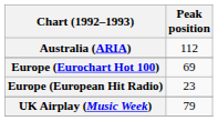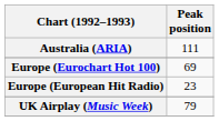 <table class="wikitable sortable plainrowheaders" style="text-align:center">
 <tr>
 <th scope="col">Chart (1992–1993)</th>
 <th scope="col">Peak<br>position</th>
 </tr>
 <tr>
 <th scope="row">Australia (<a href='#'>ARIA</a>)</th>
-<td>112</td>
+<td>111</td>
 </tr>
 <tr>
 </tr>
 <tr>
 </tr>
 <tr>
 <th scope="row">Europe (<a href='#'>Eurochart Hot 100</a>)</th>
 <td>69</td>
 </tr>
 <tr>
 <th scope="row">Europe (European Hit Radio)</th>
 <td>23</td>
 </tr>
 <tr>
 </tr>
 <tr>
 </tr>
 <tr>
 </tr>
 <tr>
 </tr>
 <tr>
 </tr>
 <tr>
 <th scope="row">UK Airplay (<em><a href='#'>Music Week</a></em>)</th>
 <td>79</td>
 </tr>
 <tr>
 </tr>
 <tr>
 </tr>
 <tr>
 </tr>
 </table>
